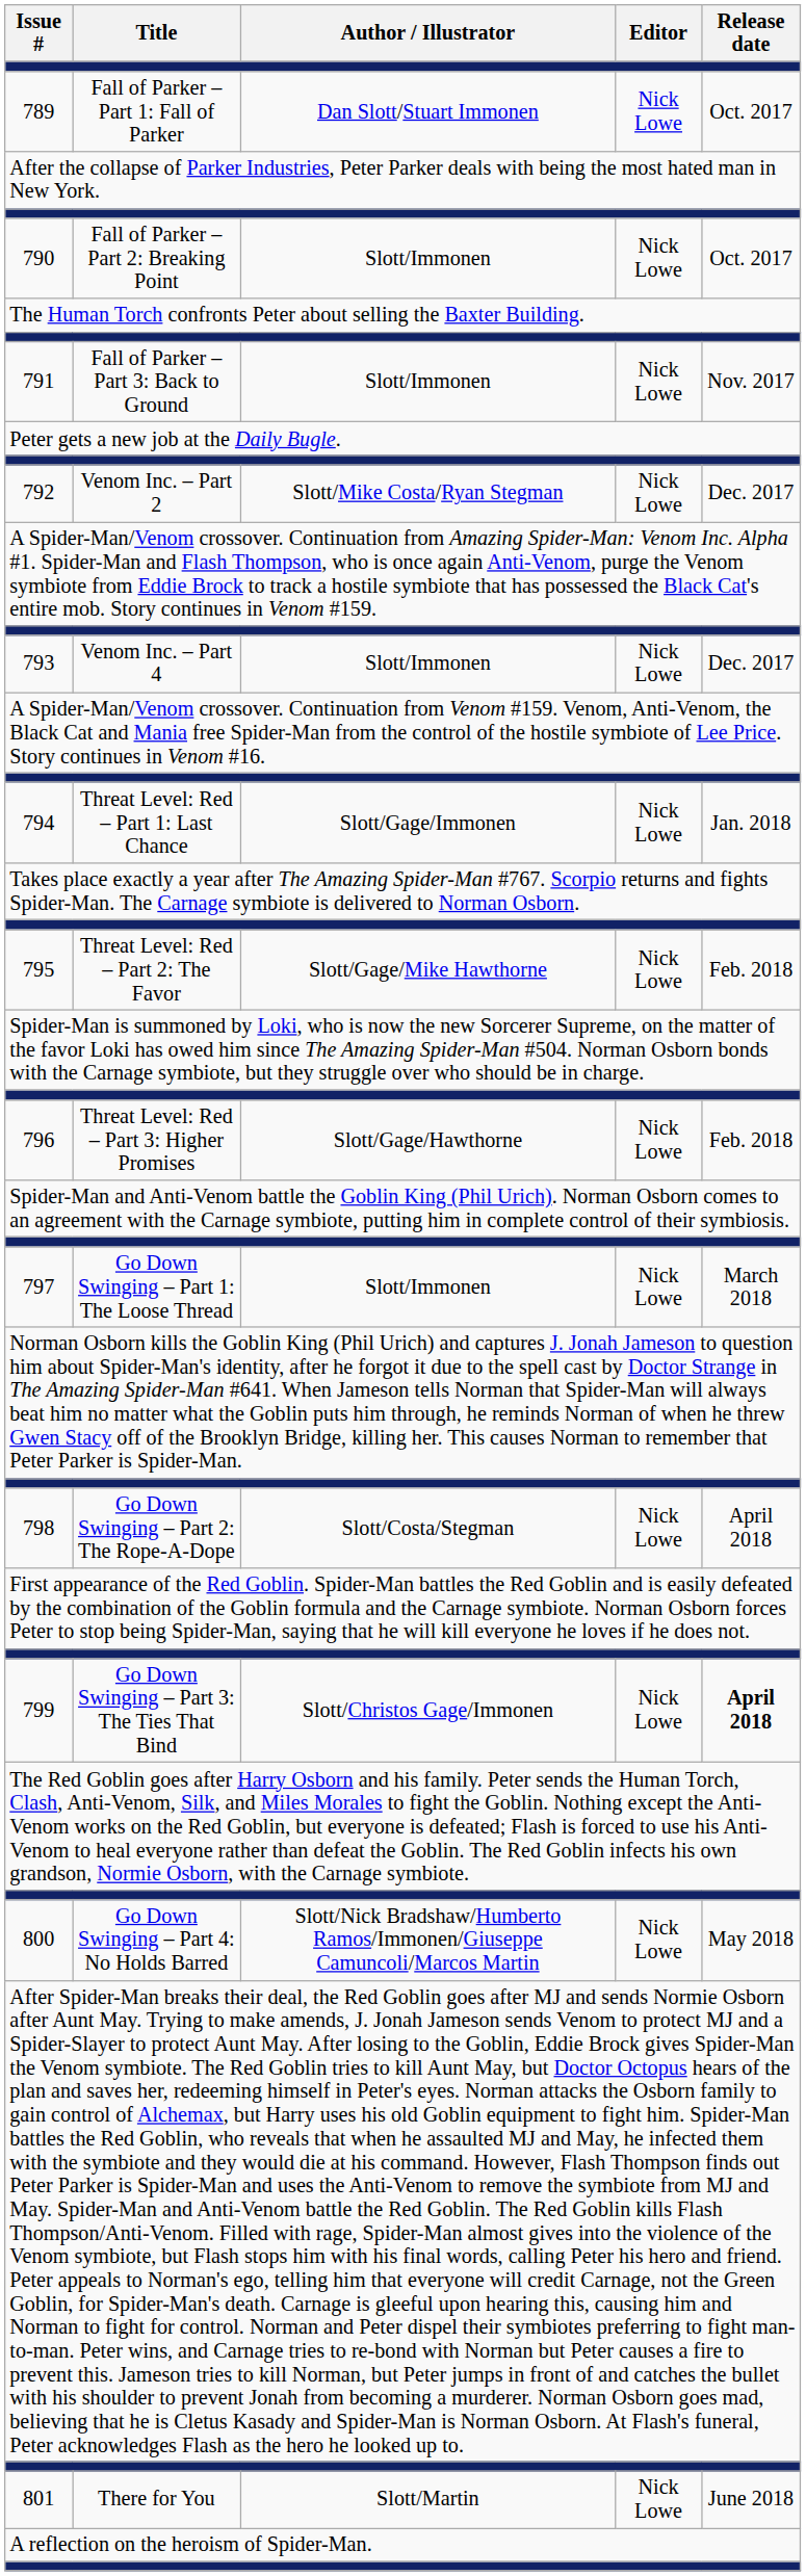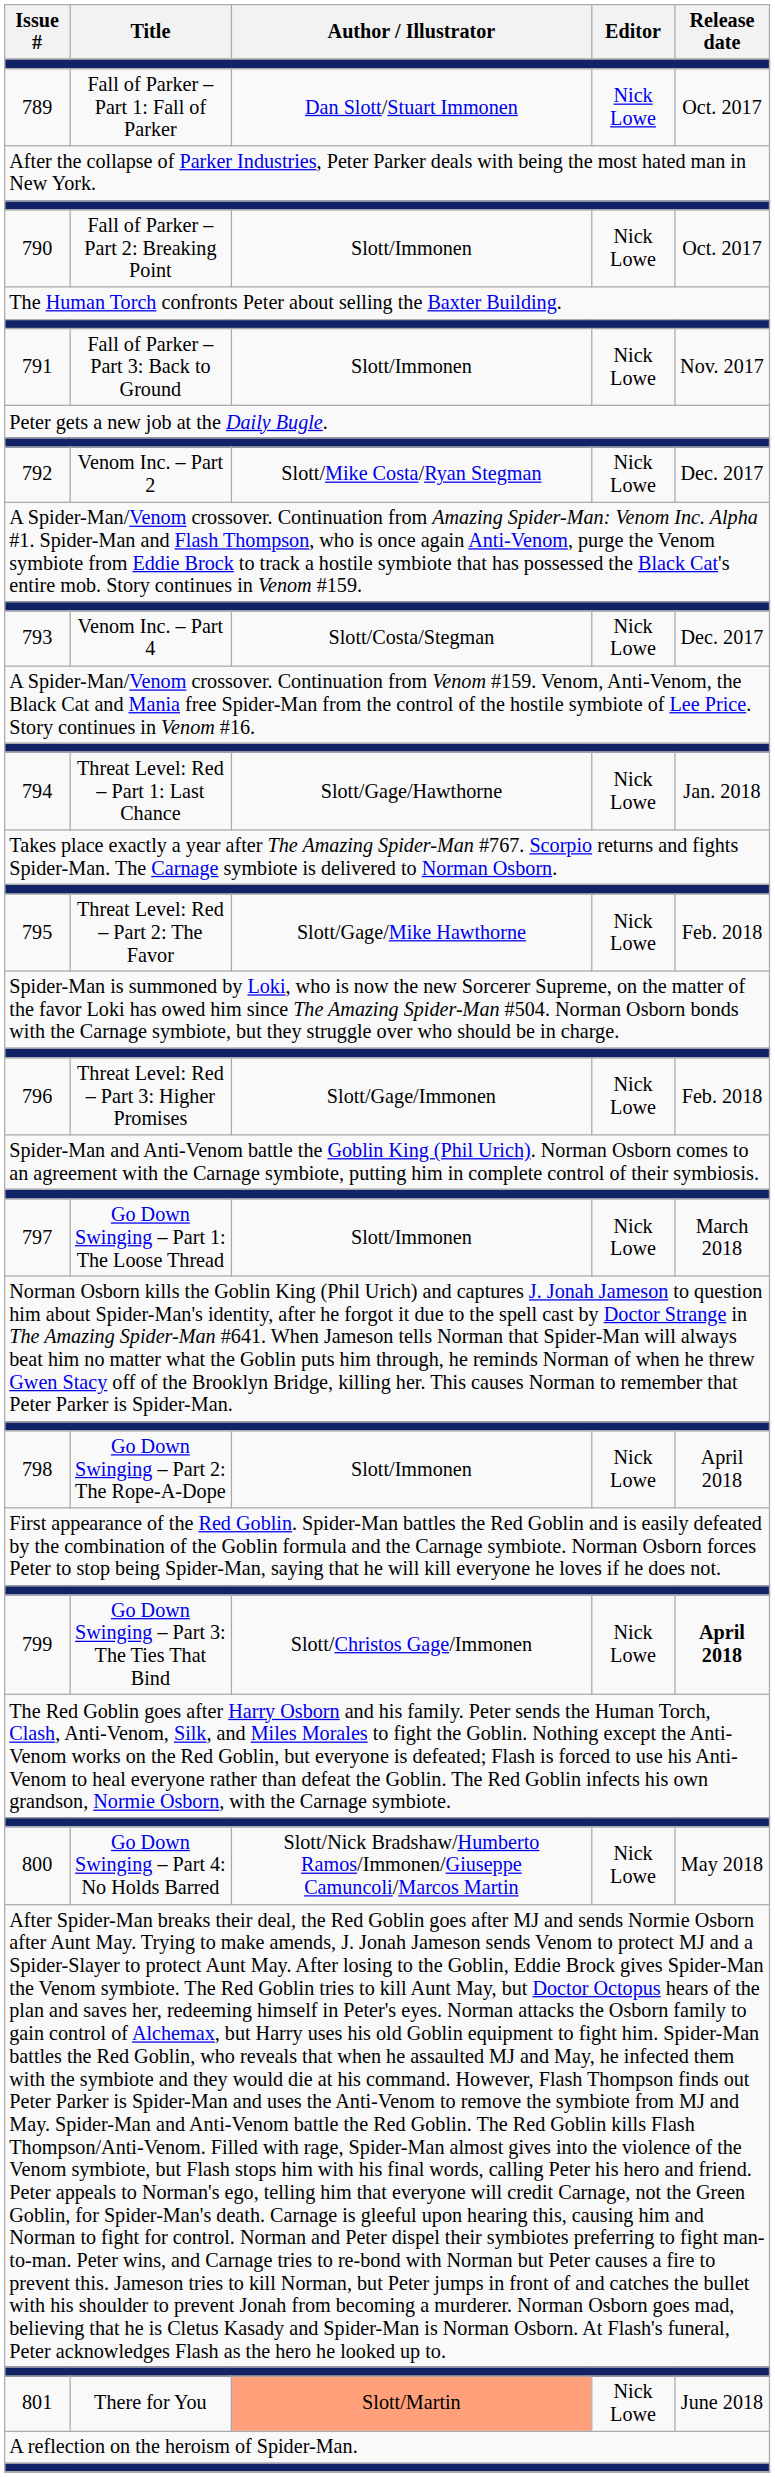 <table class="wikitable">
 <tr>
 <th>Issue #</th>
 <th>Title</th>
 <th>Author / Illustrator</th>
 <th>Editor</th>
 <th>Release date</th>
 </tr>
 <tr>
 <td colspan="6" bgcolor="#112266"></td>
 </tr>
 <tr>
 <td align="center">789</td>
 <td align="center">Fall of Parker – Part 1: Fall of Parker</td>
 <td align="center"><a href='#'>Dan Slott</a>/<a href='#'>Stuart Immonen</a></td>
 <td align="center"><a href='#'>Nick Lowe</a></td>
 <td align="center">Oct. 2017</td>
 </tr>
 <tr>
 <td colspan="6">After the collapse of <a href='#'>Parker Industries</a>, Peter Parker deals with being the most hated man in New York.</td>
 </tr>
 <tr>
 <td colspan="6" bgcolor="#112266"></td>
 </tr>
 <tr>
 <td align="center">790</td>
 <td align="center">Fall of Parker – Part 2: Breaking Point</td>
 <td align="center">Slott/Immonen</td>
 <td align="center">Nick Lowe</td>
 <td align="center">Oct. 2017</td>
 </tr>
 <tr>
 <td colspan="6">The <a href='#'>Human Torch</a> confronts Peter about selling the <a href='#'>Baxter Building</a>.</td>
 </tr>
 <tr>
 <td colspan="6" bgcolor="#112266"></td>
 </tr>
 <tr>
 <td align="center">791</td>
 <td align="center">Fall of Parker – Part 3: Back to Ground</td>
 <td align="center">Slott/Immonen</td>
 <td align="center">Nick Lowe</td>
 <td align="center">Nov. 2017</td>
 </tr>
 <tr>
 <td colspan="6">Peter gets a new job at the <em><a href='#'>Daily Bugle</a></em>.</td>
 </tr>
 <tr>
 <td colspan="6" bgcolor="#112266"></td>
 </tr>
 <tr>
 <td align="center">792</td>
 <td align="center">Venom Inc. – Part 2</td>
 <td align="center">Slott/<a href='#'>Mike Costa</a>/<a href='#'>Ryan Stegman</a></td>
 <td align="center">Nick Lowe</td>
 <td align="center">Dec. 2017</td>
 </tr>
 <tr>
 <td colspan="6">A Spider-Man/<a href='#'>Venom</a> crossover. Continuation from <em>Amazing Spider-Man: Venom Inc. Alpha</em> #1. Spider-Man and <a href='#'>Flash Thompson</a>, who is once again <a href='#'>Anti-Venom</a>, purge the Venom symbiote from <a href='#'>Eddie Brock</a> to track a hostile symbiote that has possessed the <a href='#'>Black Cat</a>'s entire mob. Story continues in <em>Venom</em> #159.</td>
 </tr>
 <tr>
 <td colspan="6" bgcolor="#112266"></td>
 </tr>
 <tr>
 <td align="center">793</td>
 <td align="center">Venom Inc. – Part 4</td>
-<td align="center">Slott/Immonen</td>
+<td align="center">Slott/Costa/Stegman</td>
 <td align="center">Nick Lowe</td>
 <td align="center">Dec. 2017</td>
 </tr>
 <tr>
 <td colspan="6">A Spider-Man/<a href='#'>Venom</a> crossover. Continuation from <em>Venom</em> #159. Venom, Anti-Venom, the Black Cat and <a href='#'>Mania</a> free Spider-Man from the control of the hostile symbiote of <a href='#'>Lee Price</a>. Story continues in <em>Venom</em> #16.</td>
 </tr>
 <tr>
 <td colspan="6" bgcolor="#112266"></td>
 </tr>
 <tr>
 <td align="center">794</td>
 <td align="center">Threat Level: Red – Part 1: Last Chance</td>
-<td align="center">Slott/Gage/Immonen</td>
+<td align="center">Slott/Gage/Hawthorne</td>
 <td align="center">Nick Lowe</td>
 <td align="center">Jan. 2018</td>
 </tr>
 <tr>
 <td colspan="6">Takes place exactly a year after <em>The Amazing Spider-Man</em> #767. <a href='#'>Scorpio</a> returns and fights Spider-Man. The <a href='#'>Carnage</a> symbiote is delivered to <a href='#'>Norman Osborn</a>.</td>
 </tr>
 <tr>
 <td colspan="6" bgcolor="#112266"></td>
 </tr>
 <tr>
 <td align="center">795</td>
 <td align="center">Threat Level: Red – Part 2: The Favor</td>
 <td align="center">Slott/Gage/<a href='#'>Mike Hawthorne</a></td>
 <td align="center">Nick Lowe</td>
 <td align="center">Feb. 2018</td>
 </tr>
 <tr>
 <td colspan="6">Spider-Man is summoned by <a href='#'>Loki</a>, who is now the new Sorcerer Supreme, on the matter of the favor Loki has owed him since <em>The Amazing Spider-Man</em> #504. Norman Osborn bonds with the Carnage symbiote, but they struggle over who should be in charge.</td>
 </tr>
 <tr>
 <td colspan="6" bgcolor="#112266"></td>
 </tr>
 <tr>
 <td align="center">796</td>
 <td align="center">Threat Level: Red – Part 3: Higher Promises</td>
-<td align="center">Slott/Gage/Hawthorne</td>
+<td align="center">Slott/Gage/Immonen</td>
 <td align="center">Nick Lowe</td>
 <td align="center">Feb. 2018</td>
 </tr>
 <tr>
 <td colspan="6">Spider-Man and Anti-Venom battle the <a href='#'>Goblin King (Phil Urich)</a>. Norman Osborn comes to an agreement with the Carnage symbiote, putting him in complete control of their symbiosis.</td>
 </tr>
 <tr>
 <td colspan="6" bgcolor="#112266"></td>
 </tr>
 <tr>
 <td align="center">797</td>
 <td align="center"><a href='#'>Go Down Swinging</a> – Part 1: The Loose Thread</td>
 <td align="center">Slott/Immonen</td>
 <td align="center">Nick Lowe</td>
 <td align="center">March 2018</td>
 </tr>
 <tr>
 <td colspan="6">Norman Osborn kills the Goblin King (Phil Urich) and captures <a href='#'>J. Jonah Jameson</a> to question him about Spider-Man's identity, after he forgot it due to the spell cast by <a href='#'>Doctor Strange</a> in <em>The Amazing Spider-Man</em> #641. When Jameson tells Norman that Spider-Man will always beat him no matter what the Goblin puts him through, he reminds Norman of when he threw <a href='#'>Gwen Stacy</a> off of the Brooklyn Bridge, killing her. This causes Norman to remember that Peter Parker is Spider-Man.</td>
 </tr>
 <tr>
 <td colspan="6" bgcolor="#112266"></td>
 </tr>
 <tr>
 <td align="center">798</td>
 <td align="center"><a href='#'>Go Down Swinging</a> – Part 2: The Rope-A-Dope</td>
-<td align="center">Slott/Costa/Stegman</td>
+<td align="center">Slott/Immonen</td>
 <td align="center">Nick Lowe</td>
 <td align="center">April 2018</td>
 </tr>
 <tr>
 <td colspan="6">First appearance of the <a href='#'>Red Goblin</a>. Spider-Man battles the Red Goblin and is easily defeated by the combination of the Goblin formula and the Carnage symbiote. Norman Osborn forces Peter to stop being Spider-Man, saying that he will kill everyone he loves if he does not.</td>
 </tr>
 <tr>
 <td colspan="6" bgcolor="#112266"></td>
 </tr>
 <tr>
 <td align="center">799</td>
 <td align="center"><a href='#'>Go Down Swinging</a> – Part 3: The Ties That Bind</td>
 <td align="center">Slott/<a href='#'>Christos Gage</a>/Immonen</td>
 <td align="center">Nick Lowe</td>
 <td align="center"><strong>April 2018</strong></td>
 </tr>
 <tr>
 <td colspan="6">The Red Goblin goes after <a href='#'>Harry Osborn</a> and his family. Peter sends the Human Torch, <a href='#'>Clash</a>, Anti-Venom, <a href='#'>Silk</a>, and <a href='#'>Miles Morales</a> to fight the Goblin. Nothing except the Anti-Venom works on the Red Goblin, but everyone is defeated; Flash is forced to use his Anti-Venom to heal everyone rather than defeat the Goblin. The Red Goblin infects his own grandson, <a href='#'>Normie Osborn</a>, with the Carnage symbiote.</td>
 </tr>
 <tr>
 <td colspan="6" bgcolor="#112266"></td>
 </tr>
 <tr>
 <td align="center">800</td>
 <td align="center"><a href='#'>Go Down Swinging</a> – Part 4: No Holds Barred</td>
 <td align="center">Slott/Nick Bradshaw/<a href='#'>Humberto Ramos</a>/Immonen/<a href='#'>Giuseppe Camuncoli</a>/<a href='#'>Marcos Martin</a></td>
 <td align="center">Nick Lowe</td>
 <td align="center">May 2018</td>
 </tr>
 <tr>
 <td colspan="6">After Spider-Man breaks their deal, the Red Goblin goes after MJ and sends Normie Osborn after Aunt May. Trying to make amends, J. Jonah Jameson sends Venom to protect MJ and a Spider-Slayer to protect Aunt May. After losing to the Goblin, Eddie Brock gives Spider-Man the Venom symbiote. The Red Goblin tries to kill Aunt May, but <a href='#'>Doctor Octopus</a> hears of the plan and saves her, redeeming himself in Peter's eyes. Norman attacks the Osborn family to gain control of <a href='#'>Alchemax</a>, but Harry uses his old Goblin equipment to fight him. Spider-Man battles the Red Goblin, who reveals that when he assaulted MJ and May, he infected them with the symbiote and they would die at his command. However, Flash Thompson finds out Peter Parker is Spider-Man and uses the Anti-Venom to remove the symbiote from MJ and May. Spider-Man and Anti-Venom battle the Red Goblin. The Red Goblin kills Flash Thompson/Anti-Venom. Filled with rage, Spider-Man almost gives into the violence of the Venom symbiote, but Flash stops him with his final words, calling Peter his hero and friend. Peter appeals to Norman's ego, telling him that everyone will credit Carnage, not the Green Goblin, for Spider-Man's death. Carnage is gleeful upon hearing this, causing him and Norman to fight for control. Norman and Peter dispel their symbiotes preferring to fight man-to-man. Peter wins, and Carnage tries to re-bond with Norman but Peter causes a fire to prevent this. Jameson tries to kill Norman, but Peter jumps in front of and catches the bullet with his shoulder to prevent Jonah from becoming a murderer. Norman Osborn goes mad, believing that he is Cletus Kasady and Spider-Man is Norman Osborn. At Flash's funeral, Peter acknowledges Flash as the hero he looked up to.</td>
 </tr>
 <tr>
 <td colspan="6" bgcolor="#112266"></td>
 </tr>
 <tr>
 <td align="center">801</td>
 <td align="center">There for You</td>
-<td align="center">Slott/Martin</td>
+<td align="center" style="background: lightsalmon;">Slott/Martin</td>
 <td align="center">Nick Lowe</td>
 <td align="center">June 2018</td>
 </tr>
 <tr>
 <td colspan="6">A reflection on the heroism of Spider-Man.</td>
 </tr>
 <tr>
 <td colspan="6" bgcolor="#112266"></td>
 </tr>
 <tr>
 </tr>
 </table>
